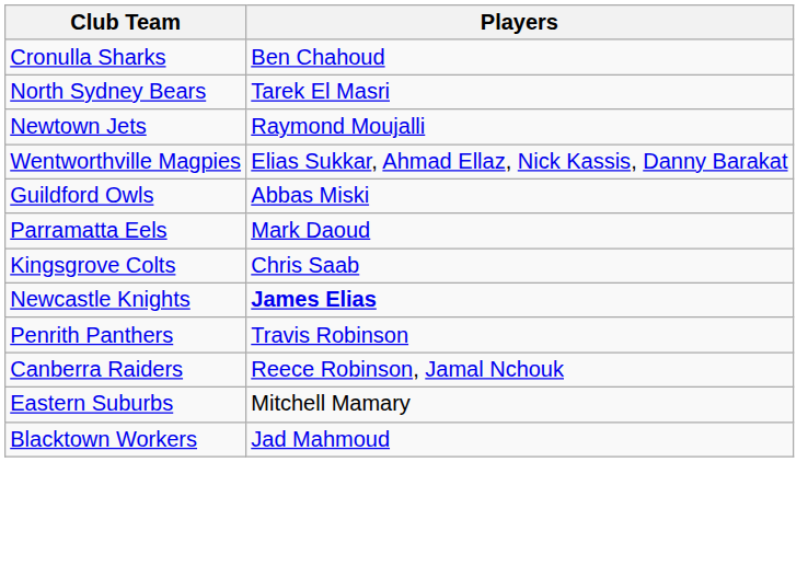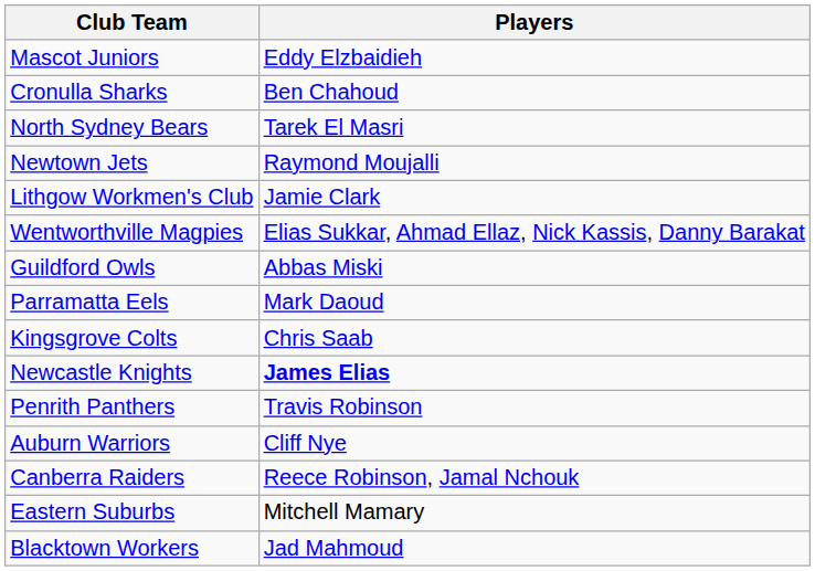 <table class="wikitable">
 <tr>
 <th>Club Team</th>
 <th>Players</th>
+</tr>
+<tr>
+<td> <a href='#'>Mascot Juniors</a></td>
+<td> <a href='#'>Eddy Elzbaidieh</a></td>
 </tr>
 <tr>
 <td> <a href='#'>Cronulla Sharks</a></td>
 <td> <a href='#'>Ben Chahoud</a></td>
 </tr>
 <tr>
 <td> <a href='#'>North Sydney Bears</a></td>
 <td> <a href='#'>Tarek El Masri</a></td>
 </tr>
 <tr>
 <td> <a href='#'>Newtown Jets</a></td>
 <td> <a href='#'>Raymond Moujalli</a></td>
+</tr>
+<tr>
+<td> <a href='#'>Lithgow Workmen's Club</a></td>
+<td> <a href='#'>Jamie Clark</a></td>
 </tr>
 <tr>
 <td> <a href='#'>Wentworthville Magpies</a></td>
 <td> <a href='#'>Elias Sukkar</a>, <a href='#'>Ahmad Ellaz</a>, <a href='#'>Nick Kassis</a>, <a href='#'>Danny Barakat</a></td>
 </tr>
 <tr>
 <td> <a href='#'>Guildford Owls</a></td>
 <td> <a href='#'>Abbas Miski</a></td>
 </tr>
 <tr>
 <td> <a href='#'>Parramatta Eels</a></td>
 <td> <a href='#'>Mark Daoud</a></td>
 </tr>
 <tr>
 <td> <a href='#'>Kingsgrove Colts</a></td>
 <td> <a href='#'>Chris Saab</a></td>
 </tr>
 <tr>
 <td> <a href='#'>Newcastle Knights</a></td>
 <td><strong> <a href='#'>James Elias</a></strong></td>
 </tr>
 <tr>
 <td> <a href='#'>Penrith Panthers</a></td>
 <td> <a href='#'>Travis Robinson</a></td>
 </tr>
 <tr>
+<td> <a href='#'>Auburn Warriors</a></td>
+<td> <a href='#'>Cliff Nye</a></td>
+</tr>
+<tr>
 <td> <a href='#'>Canberra Raiders</a></td>
 <td> <a href='#'>Reece Robinson</a>, <a href='#'>Jamal Nchouk</a></td>
 </tr>
 <tr>
 <td> <a href='#'>Eastern Suburbs</a></td>
 <td> Mitchell Mamary</td>
 </tr>
 <tr>
 <td> <a href='#'>Blacktown Workers</a></td>
 <td> <a href='#'>Jad Mahmoud</a></td>
 </tr>
 </table>
